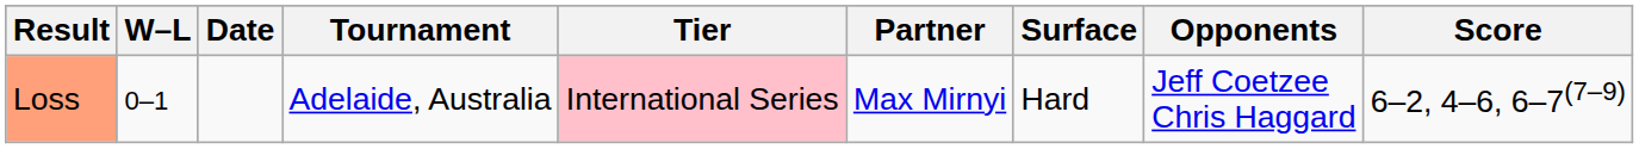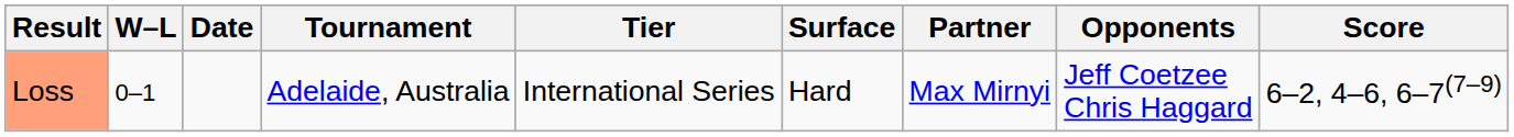 <table class="sortable wikitable">
 <tr>
 <th>Result</th>
 <th class=unsortable>W–L</th>
 <th>Date</th>
 <th>Tournament</th>
 <th>Tier</th>
+<th>Surface</th>
 <th>Partner</th>
-<th>Surface</th>
 <th>Opponents</th>
 <th class=unsortable>Score</th>
 </tr>
 <tr>
 <td bgcolor=FFA07A>Loss</td>
 <td><small>0–1</small></td>
 <td><a href='#'></a></td>
 <td><a href='#'>Adelaide</a>, Australia</td>
-<td style="background: pink;">International Series</td>
+<td>International Series</td>
+<td>Hard</td>
 <td> <a href='#'>Max Mirnyi</a></td>
-<td>Hard</td>
 <td> <a href='#'>Jeff Coetzee</a> <br>  <a href='#'>Chris Haggard</a></td>
 <td>6–2, 4–6, 6–7<sup>(7–9)</sup></td>
 </tr>
 </table>
